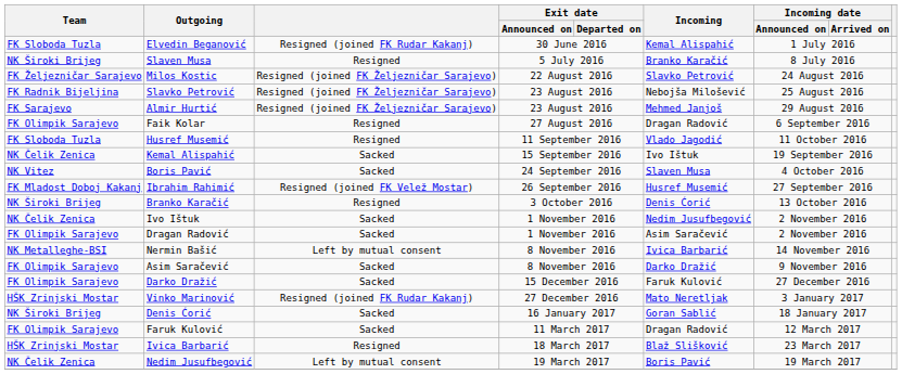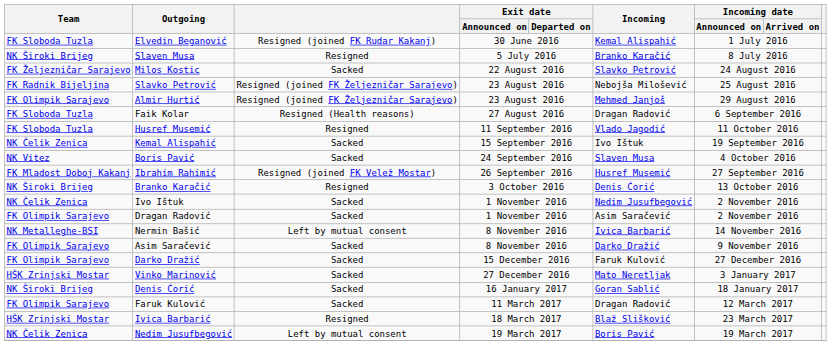 <table class="wikitable" style="text-align:center">
 <tr>
 <th rowspan="2">Team</th>
 <th rowspan="2">Outgoing</th>
 <th rowspan="2"></th>
 <th colspan="2">Exit date</th>
 <th rowspan="2">Incoming</th>
 <th colspan="2">Incoming date</th>
 <th rowspan="2"></th>
 </tr>
 <tr>
 <th>Announced on</th>
 <th>Departed on</th>
 <th>Announced on</th>
 <th>Arrived on</th>
 </tr>
 <tr>
 <td align="left"><a href='#'>FK Sloboda Tuzla</a></td>
 <td align="left"> <a href='#'>Elvedin Beganović</a></td>
 <td>Resigned (joined <a href='#'>FK Rudar Kakanj</a>)</td>
 <td colspan=2>30 June 2016</td>
 <td align="left"> <a href='#'>Kemal Alispahić</a></td>
 <td colspan=2>1 July 2016</td>
 <td></td>
 </tr>
 <tr>
 <td align="left"><a href='#'>NK Široki Brijeg</a></td>
 <td align="left"> <a href='#'>Slaven Musa</a></td>
 <td>Resigned</td>
 <td colspan=2>5 July 2016</td>
 <td align="left"> <a href='#'>Branko Karačić</a></td>
 <td colspan=2>8 July 2016</td>
 <td></td>
 </tr>
 <tr>
 <td align="left"><a href='#'>FK Željezničar Sarajevo</a></td>
 <td align="left"> <a href='#'>Milos Kostic</a></td>
-<td>Resigned (joined <a href='#'>FK Željezničar Sarajevo</a>)</td>
+<td>Sacked</td>
 <td colspan=2>22 August 2016</td>
 <td align="left"> <a href='#'>Slavko Petrović</a></td>
 <td colspan=2>24 August 2016</td>
 <td></td>
 </tr>
 <tr>
 <td align="left"><a href='#'>FK Radnik Bijeljina</a></td>
 <td align="left"> <a href='#'>Slavko Petrović</a></td>
 <td>Resigned (joined <a href='#'>FK Željezničar Sarajevo</a>)</td>
 <td colspan=2>23 August 2016</td>
 <td align="left"> Nebojša Milošević</td>
 <td colspan=2>25 August 2016</td>
 <td></td>
 </tr>
 <tr>
-<td align="left"><a href='#'>FK Sarajevo</a></td>
+<td align="left"><a href='#'>FK Olimpik Sarajevo</a></td>
 <td align="left"> <a href='#'>Almir Hurtić</a></td>
 <td>Resigned (joined <a href='#'>FK Željezničar Sarajevo</a>)</td>
 <td colspan=2>23 August 2016</td>
 <td align="left"> <a href='#'>Mehmed Janjoš</a></td>
 <td colspan=2>29 August 2016</td>
 <td></td>
 </tr>
 <tr>
-<td align="left"><a href='#'>FK Olimpik Sarajevo</a></td>
+<td align="left"><a href='#'>FK Sloboda Tuzla</a></td>
 <td align="left"> Faik Kolar</td>
-<td>Resigned</td>
+<td>Resigned (Health reasons)</td>
 <td colspan=2>27 August 2016</td>
 <td align="left"> Dragan Radović</td>
 <td colspan=2>6 September 2016</td>
 <td></td>
 </tr>
 <tr>
 <td align="left"><a href='#'>FK Sloboda Tuzla</a></td>
 <td align="left"> <a href='#'>Husref Musemić</a></td>
 <td>Resigned</td>
 <td colspan=2>11 September 2016</td>
 <td align="left"> <a href='#'>Vlado Jagodić</a></td>
 <td colspan=2>11 October 2016</td>
 <td></td>
 </tr>
 <tr>
 <td align="left"><a href='#'>NK Čelik Zenica</a></td>
 <td align="left"> <a href='#'>Kemal Alispahić</a></td>
 <td>Sacked</td>
 <td colspan=2>15 September 2016</td>
 <td align="left"> Ivo Ištuk</td>
 <td colspan=2>19 September 2016</td>
 <td></td>
 </tr>
 <tr>
 <td align="left"><a href='#'>NK Vitez</a></td>
 <td align="left"> <a href='#'>Boris Pavić</a></td>
 <td>Sacked</td>
 <td colspan=2>24 September 2016</td>
 <td align="left"> <a href='#'>Slaven Musa</a></td>
 <td colspan=2>4 October 2016</td>
 <td></td>
 </tr>
 <tr>
 <td align="left"><a href='#'>FK Mladost Doboj Kakanj</a></td>
 <td align="left"> <a href='#'>Ibrahim Rahimić</a></td>
 <td>Resigned (joined <a href='#'>FK Velež Mostar</a>)</td>
 <td colspan=2>26 September 2016</td>
 <td align="left"> <a href='#'>Husref Musemić</a></td>
 <td colspan=2>27 September 2016</td>
 <td></td>
 </tr>
 <tr>
 <td align="left"><a href='#'>NK Široki Brijeg</a></td>
 <td align="left"> <a href='#'>Branko Karačić</a></td>
 <td>Resigned</td>
 <td colspan=2>3 October 2016</td>
 <td align="left"> <a href='#'>Denis Ćorić</a></td>
 <td colspan=2>13 October 2016</td>
 <td></td>
 </tr>
 <tr>
 <td align="left"><a href='#'>NK Čelik Zenica</a></td>
 <td align="left"> Ivo Ištuk</td>
 <td>Sacked</td>
 <td colspan=2>1 November 2016</td>
 <td align="left"> <a href='#'>Nedim Jusufbegović</a></td>
 <td colspan=2>2 November 2016</td>
 <td></td>
 </tr>
 <tr>
 <td align="left"><a href='#'>FK Olimpik Sarajevo</a></td>
 <td align="left"> Dragan Radović</td>
 <td>Sacked</td>
 <td colspan=2>1 November 2016</td>
 <td align="left"> Asim Saračević</td>
 <td colspan=2>2 November 2016</td>
 <td></td>
 </tr>
 <tr>
 <td align="left"><a href='#'>NK Metalleghe-BSI</a></td>
 <td align="left"> Nermin Bašić</td>
 <td>Left by mutual consent</td>
 <td colspan=2>8 November 2016</td>
 <td align="left"> <a href='#'>Ivica Barbarić</a></td>
 <td colspan=2>14 November 2016</td>
 <td></td>
 </tr>
 <tr>
 <td align="left"><a href='#'>FK Olimpik Sarajevo</a></td>
 <td align="left"> Asim Saračević</td>
 <td>Sacked</td>
 <td colspan=2>8 November 2016</td>
 <td align="left"> <a href='#'>Darko Dražić</a></td>
 <td colspan=2>9 November 2016</td>
 <td></td>
 </tr>
 <tr>
 <td align="left"><a href='#'>FK Olimpik Sarajevo</a></td>
 <td align="left"> <a href='#'>Darko Dražić</a></td>
 <td>Sacked</td>
 <td colspan=2>15 December 2016</td>
 <td align="left"> Faruk Kulović</td>
 <td colspan=2>27 December 2016</td>
 <td></td>
 </tr>
 <tr>
 <td align="left"><a href='#'>HŠK Zrinjski Mostar</a></td>
 <td align="left"> <a href='#'>Vinko Marinović</a></td>
-<td>Resigned (joined <a href='#'>FK Rudar Kakanj</a>)</td>
+<td>Sacked</td>
 <td colspan=2>27 December 2016</td>
 <td align="left"> <a href='#'>Mato Neretljak</a></td>
 <td colspan=2>3 January 2017</td>
 <td></td>
 </tr>
 <tr>
 <td align="left"><a href='#'>NK Široki Brijeg</a></td>
 <td align="left"> <a href='#'>Denis Ćorić</a></td>
 <td>Sacked</td>
 <td colspan=2>16 January 2017</td>
 <td align="left"> <a href='#'>Goran Sablić</a></td>
 <td colspan=2>18 January 2017</td>
 <td></td>
 </tr>
 <tr>
 <td align="left"><a href='#'>FK Olimpik Sarajevo</a></td>
 <td align="left"> Faruk Kulović</td>
 <td>Sacked</td>
 <td colspan=2>11 March 2017</td>
 <td align="left"> Dragan Radović</td>
 <td colspan=2>12 March 2017</td>
 <td></td>
 </tr>
 <tr>
 <td align="left"><a href='#'>HŠK Zrinjski Mostar</a></td>
 <td align="left"> <a href='#'>Ivica Barbarić</a></td>
 <td>Resigned</td>
 <td colspan=2>18 March 2017</td>
 <td align="left"> <a href='#'>Blaž Slišković</a></td>
 <td colspan=2>23 March 2017</td>
 <td></td>
 </tr>
 <tr>
 <td align="left"><a href='#'>NK Čelik Zenica</a></td>
 <td align="left"> <a href='#'>Nedim Jusufbegović</a></td>
 <td>Left by mutual consent</td>
 <td colspan=2>19 March 2017</td>
 <td align="left"> <a href='#'>Boris Pavić</a></td>
 <td colspan=2>19 March 2017</td>
 <td></td>
 </tr>
 <tr>
 </tr>
 </table>
